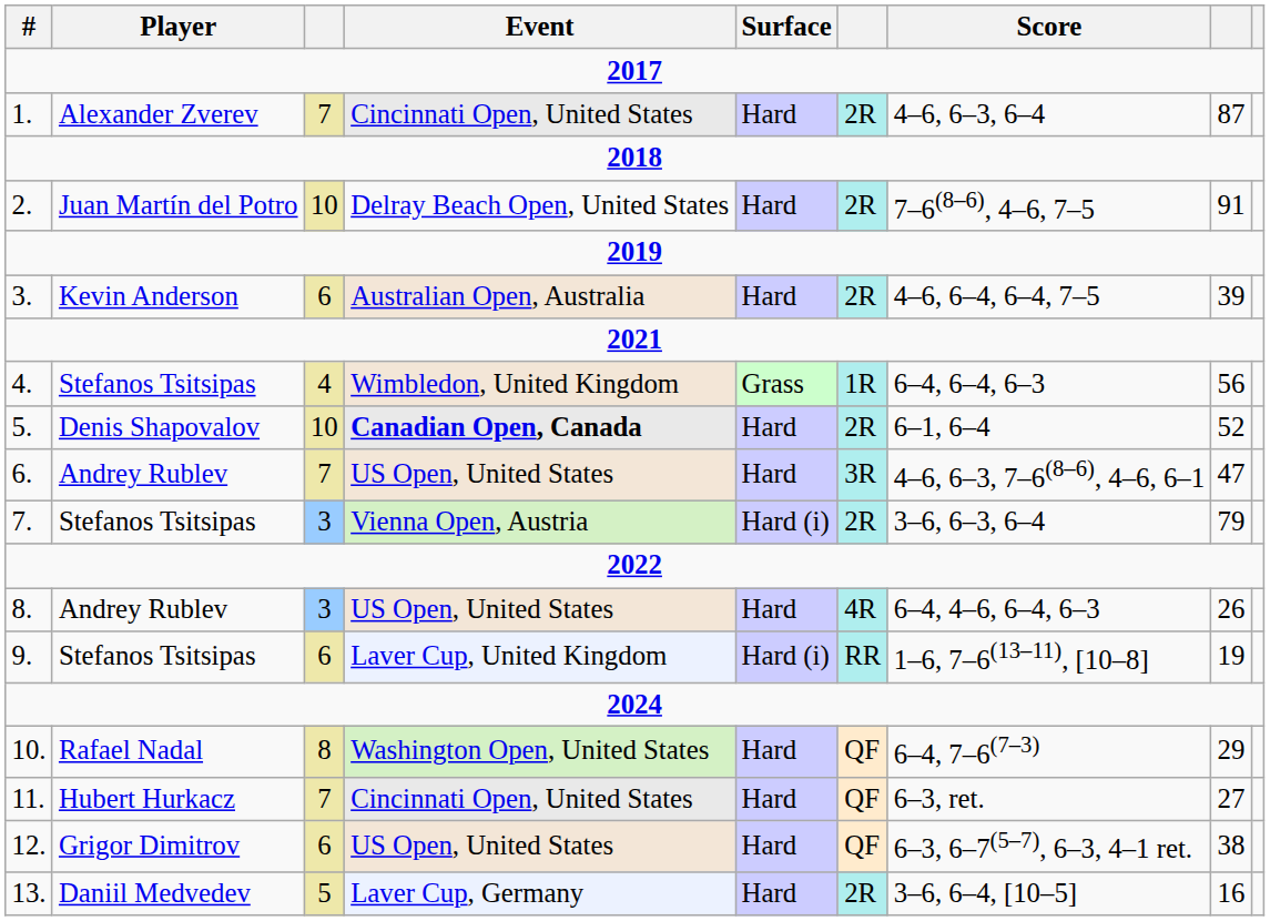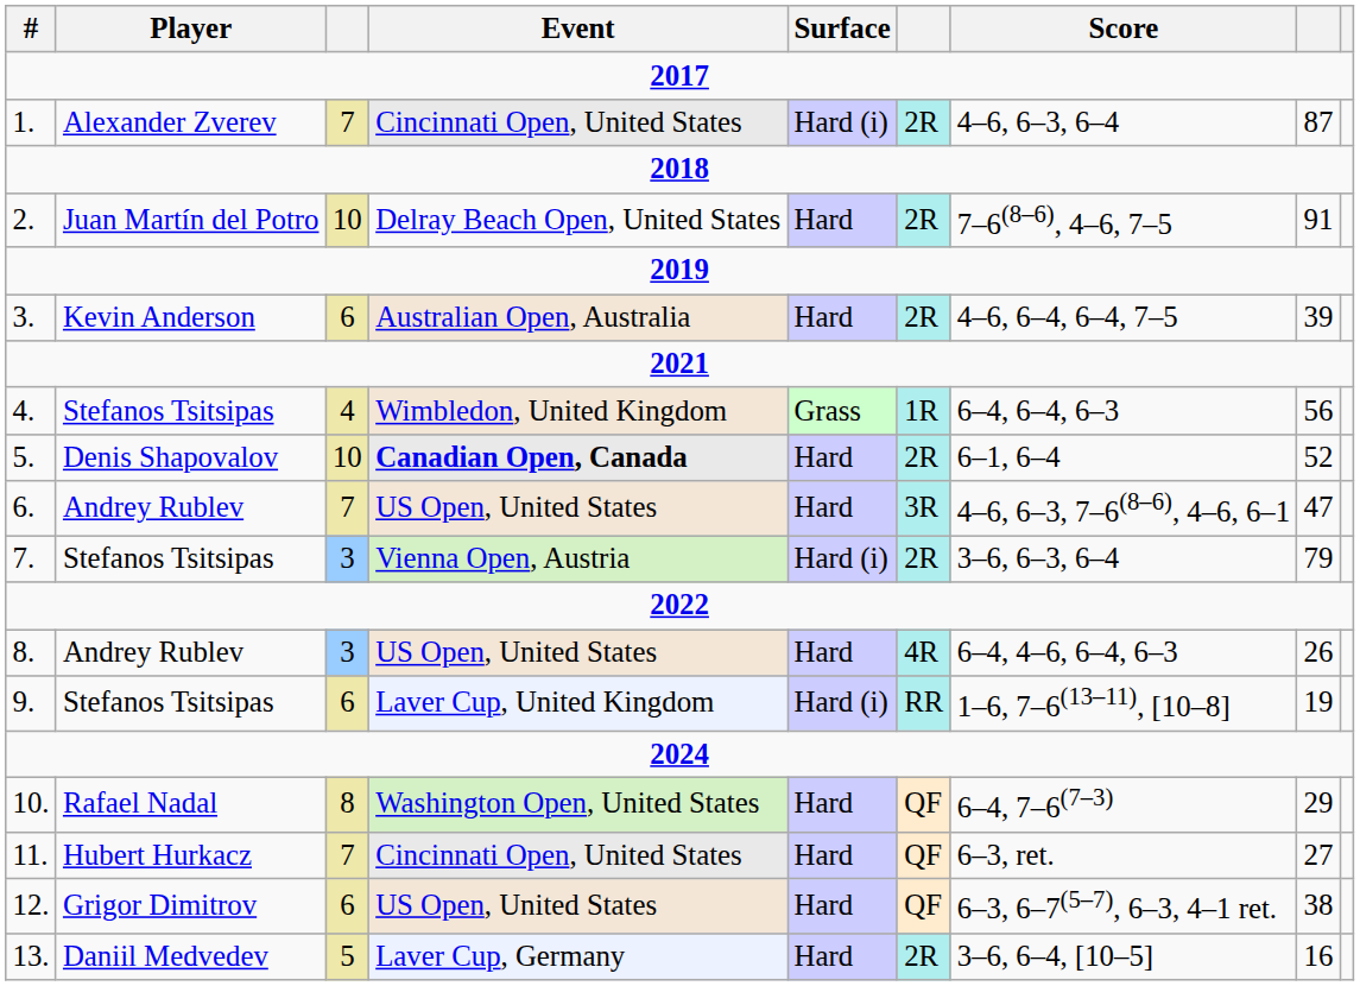 <table class="wikitable sortable">
 <tr>
 <th class="unsortable">#</th>
 <th>Player</th>
 <th></th>
 <th>Event</th>
 <th>Surface</th>
 <th class="unsortable"></th>
 <th class="unsortable">Score</th>
 <th class="unsortable"></th>
 <th class="unsortable"></th>
 </tr>
 <tr>
 <td colspan="9" style="text-align:center"><strong><a href='#'>2017</a></strong></td>
 </tr>
 <tr>
 <td>1.</td>
 <td> <a href='#'>Alexander Zverev</a></td>
 <td align=center bgcolor=eee8aa>7</td>
 <td bgcolor=e9e9e9><a href='#'>Cincinnati Open</a>, United States</td>
-<td bgcolor=ccccff>Hard</td>
+<td bgcolor=ccccff>Hard (i)</td>
 <td bgcolor=afeeee>2R</td>
 <td>4–6, 6–3, 6–4</td>
 <td align=center>87</td>
 <td></td>
 </tr>
 <tr>
 <td colspan="9" style="text-align:center"><strong><a href='#'>2018</a></strong></td>
 </tr>
 <tr>
 <td>2.</td>
 <td> <a href='#'>Juan Martín del Potro</a></td>
 <td align=center bgcolor=eee8aa>10</td>
 <td><a href='#'>Delray Beach Open</a>, United States</td>
 <td bgcolor=ccccff>Hard</td>
 <td bgcolor=afeeee>2R</td>
 <td>7–6<sup>(8–6)</sup>, 4–6, 7–5</td>
 <td align=center>91</td>
 <td></td>
 </tr>
 <tr>
 <td colspan="9" style="text-align:center"><strong><a href='#'>2019</a></strong></td>
 </tr>
 <tr>
 <td>3.</td>
 <td> <a href='#'>Kevin Anderson</a></td>
 <td align=center bgcolor=eee8aa>6</td>
 <td bgcolor=f3e6d7><a href='#'>Australian Open</a>, Australia</td>
 <td bgcolor=ccccff>Hard</td>
 <td bgcolor=afeeee>2R</td>
 <td>4–6, 6–4, 6–4, 7–5</td>
 <td align=center>39</td>
 <td></td>
 </tr>
 <tr>
 <td colspan="9" style="text-align:center"><strong><a href='#'>2021</a></strong></td>
 </tr>
 <tr>
 <td>4.</td>
 <td> <a href='#'>Stefanos Tsitsipas</a></td>
 <td align=center bgcolor=eee8aa>4</td>
 <td bgcolor=f3e6d7><a href='#'>Wimbledon</a>, United Kingdom</td>
 <td bgcolor=ccffcc>Grass</td>
 <td bgcolor=afeeee>1R</td>
 <td>6–4, 6–4, 6–3</td>
 <td align=center>56</td>
 <td></td>
 </tr>
 <tr>
 <td>5.</td>
 <td> <a href='#'>Denis Shapovalov</a></td>
 <td align=center bgcolor=eee8aa>10</td>
 <td bgcolor=e9e9e9><strong><a href='#'>Canadian Open</a>, Canada</strong></td>
 <td bgcolor=ccccff>Hard</td>
 <td bgcolor=afeeee>2R</td>
 <td>6–1, 6–4</td>
 <td align=center>52</td>
 <td></td>
 </tr>
 <tr>
 <td>6.</td>
 <td> <a href='#'>Andrey Rublev</a></td>
 <td align=center bgcolor=eee8aa>7</td>
 <td bgcolor=f3e6d7><a href='#'>US Open</a>, United States</td>
 <td bgcolor=ccccff>Hard</td>
 <td bgcolor=afeeee>3R</td>
 <td>4–6, 6–3, 7–6<sup>(8–6)</sup>, 4–6, 6–1</td>
 <td align=center>47</td>
 <td></td>
 </tr>
 <tr>
 <td>7.</td>
 <td> Stefanos Tsitsipas</td>
 <td align=center bgcolor=99ccff>3</td>
 <td bgcolor=d4f1c5><a href='#'>Vienna Open</a>, Austria</td>
 <td bgcolor=ccccff>Hard (i)</td>
 <td bgcolor=afeeee>2R</td>
 <td>3–6, 6–3, 6–4</td>
 <td align=center>79</td>
 <td></td>
 </tr>
 <tr>
 <td colspan="9" style="text-align:center"><strong><a href='#'>2022</a></strong></td>
 </tr>
 <tr>
 <td>8.</td>
 <td> Andrey Rublev</td>
 <td align=center bgcolor=99ccff>3</td>
 <td bgcolor=f3e6d7><a href='#'>US Open</a>, United States</td>
 <td bgcolor=ccccff>Hard</td>
 <td bgcolor=afeeee>4R</td>
 <td>6–4, 4–6, 6–4, 6–3</td>
 <td align=center>26</td>
 <td></td>
 </tr>
 <tr>
 <td>9.</td>
 <td> Stefanos Tsitsipas</td>
 <td align=center bgcolor=eee8aa>6</td>
 <td bgcolor=ecf2ff><a href='#'>Laver Cup</a>, United Kingdom</td>
 <td bgcolor=ccccff>Hard (i)</td>
 <td bgcolor=afeeee>RR</td>
 <td>1–6, 7–6<sup>(13–11)</sup>, [10–8]</td>
 <td align=center>19</td>
 <td></td>
 </tr>
 <tr>
 <td colspan="9" style="text-align:center"><strong><a href='#'>2024</a></strong></td>
 </tr>
 <tr>
 <td>10.</td>
 <td> <a href='#'>Rafael Nadal</a></td>
 <td align=center bgcolor=eee8aa>8</td>
 <td bgcolor=d4f1c5><a href='#'>Washington Open</a>, United States</td>
 <td bgcolor=ccccff>Hard</td>
 <td bgcolor=ffebcd>QF</td>
 <td>6–4, 7–6<sup>(7–3)</sup></td>
 <td align=center>29</td>
 <td></td>
 </tr>
 <tr>
 <td>11.</td>
 <td> <a href='#'>Hubert Hurkacz</a></td>
 <td align=center bgcolor=eee8aa>7</td>
 <td bgcolor=e9e9e9><a href='#'>Cincinnati Open</a>, United States</td>
 <td bgcolor=ccccff>Hard</td>
 <td bgcolor=ffebcd>QF</td>
 <td>6–3, ret.</td>
 <td align=center>27</td>
 <td></td>
 </tr>
 <tr>
 <td>12.</td>
 <td> <a href='#'>Grigor Dimitrov</a></td>
 <td align=center bgcolor=eee8aa>6</td>
 <td bgcolor=f3e6d7><a href='#'>US Open</a>, United States</td>
 <td bgcolor=ccccff>Hard</td>
 <td bgcolor=ffebcd>QF</td>
 <td>6–3, 6–7<sup>(5–7)</sup>, 6–3, 4–1 ret.</td>
 <td align=center>38</td>
 <td></td>
 </tr>
 <tr>
 <td>13.</td>
 <td> <a href='#'>Daniil Medvedev</a></td>
 <td align=center bgcolor=eee8aa>5</td>
 <td bgcolor=ecf2ff><a href='#'>Laver Cup</a>, Germany</td>
 <td bgcolor=ccccff>Hard</td>
 <td bgcolor=afeeee>2R</td>
 <td>3–6, 6–4, [10–5]</td>
 <td align=center>16</td>
 <td></td>
 </tr>
 </table>
